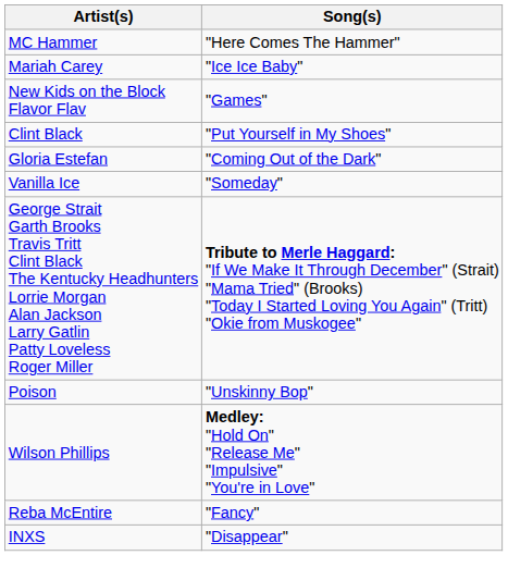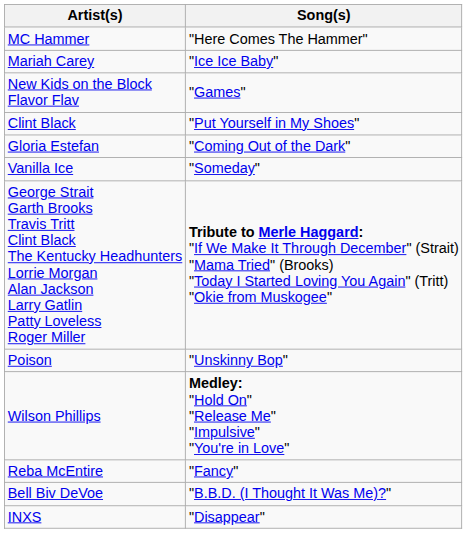 <table class="wikitable">
 <tr>
 <th>Artist(s)</th>
 <th>Song(s)</th>
 </tr>
 <tr>
 <td><a href='#'>MC Hammer</a></td>
 <td>"Here Comes The Hammer"</td>
 </tr>
 <tr>
 <td><a href='#'>Mariah Carey</a></td>
 <td>"<a href='#'>Ice Ice Baby</a>"</td>
 </tr>
 <tr>
 <td><a href='#'>New Kids on the Block</a><br><a href='#'>Flavor Flav</a></td>
 <td>"<a href='#'>Games</a>"</td>
 </tr>
 <tr>
 <td><a href='#'>Clint Black</a></td>
 <td>"<a href='#'>Put Yourself in My Shoes</a>"</td>
 </tr>
 <tr>
 <td><a href='#'>Gloria Estefan</a></td>
 <td>"<a href='#'>Coming Out of the Dark</a>"</td>
 </tr>
 <tr>
 <td><a href='#'>Vanilla Ice</a></td>
 <td>"<a href='#'>Someday</a>"</td>
 </tr>
 <tr>
 <td><a href='#'>George Strait</a><br><a href='#'>Garth Brooks</a><br><a href='#'>Travis Tritt</a><br><a href='#'>Clint Black</a><br><a href='#'>The Kentucky Headhunters</a><br><a href='#'>Lorrie Morgan</a><br><a href='#'>Alan Jackson</a><br><a href='#'>Larry Gatlin</a><br><a href='#'>Patty Loveless</a><br><a href='#'>Roger Miller</a></td>
 <td><strong>Tribute to <a href='#'>Merle Haggard</a>:</strong><br>"<a href='#'>If We Make It Through December</a>" (Strait)<br>"<a href='#'>Mama Tried</a>" (Brooks)<br>"<a href='#'>Today I Started Loving You Again</a>" (Tritt)<br>"<a href='#'>Okie from Muskogee</a>"</td>
 </tr>
 <tr>
 <td><a href='#'>Poison</a></td>
 <td>"<a href='#'>Unskinny Bop</a>"</td>
 </tr>
 <tr>
 <td><a href='#'>Wilson Phillips</a></td>
 <td><strong>Medley:</strong><br>"<a href='#'>Hold On</a>"<br>"<a href='#'>Release Me</a>"<br>"<a href='#'>Impulsive</a>"<br>"<a href='#'>You're in Love</a>"</td>
 </tr>
 <tr>
 <td><a href='#'>Reba McEntire</a></td>
 <td>"<a href='#'>Fancy</a>"</td>
 </tr>
 <tr>
+<td><a href='#'>Bell Biv DeVoe</a></td>
+<td>"<a href='#'>B.B.D. (I Thought It Was Me)?</a>"</td>
+</tr>
+<tr>
 <td><a href='#'>INXS</a></td>
 <td>"<a href='#'>Disappear</a>"</td>
 </tr>
 </table>
